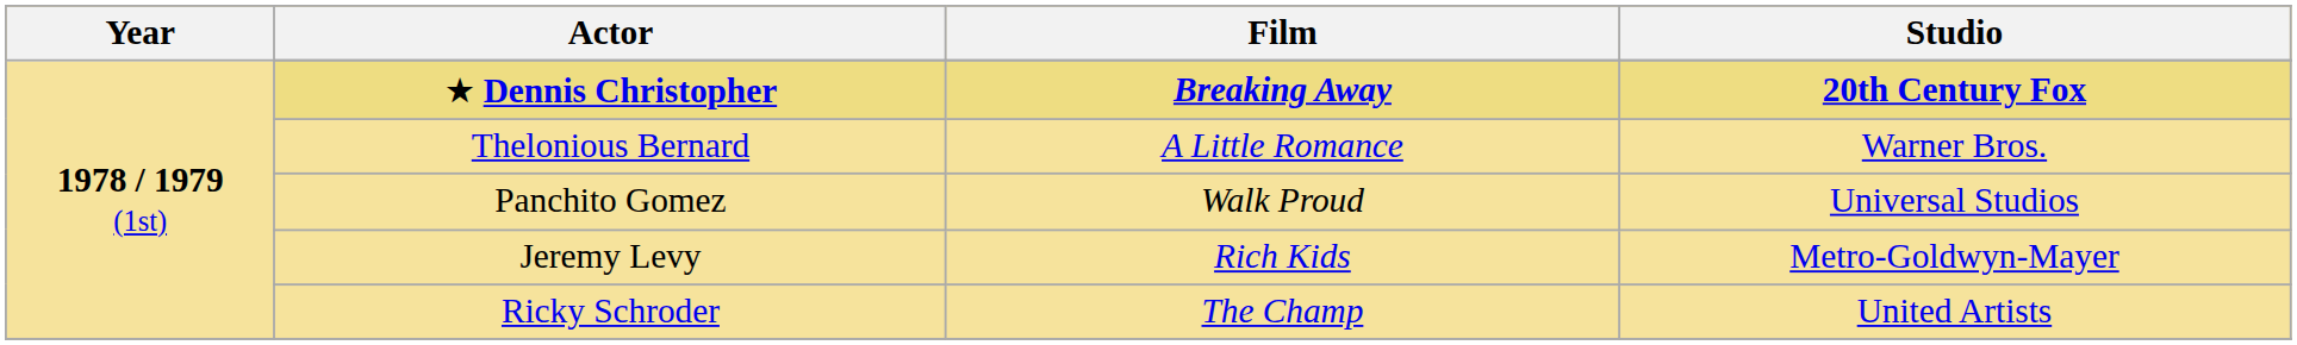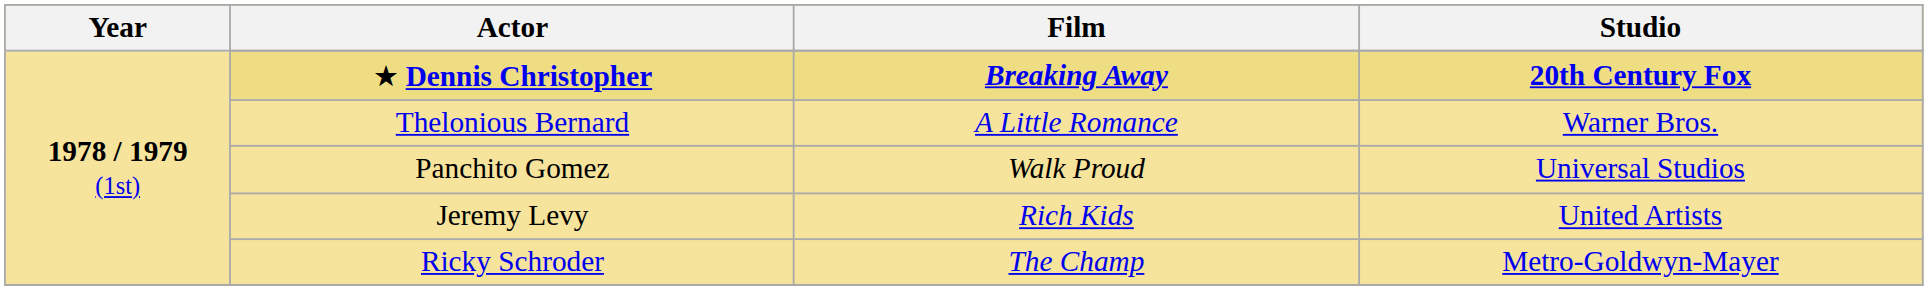 <table class="wikitable" rowspan=2 style="text-align: center; background: #f6e39c">
 <tr bgcolor="#f6e39c">
 <th width="8%">Year</th>
 <th width="20%">Actor</th>
 <th width="20%">Film</th>
 <th width="20%">Studio</th>
 </tr>
 <tr>
 <td rowspan=6 style="text-align:center"><strong>1978 / 1979</strong><br><small><a href='#'>(1st)</a></small></td>
 </tr>
 <tr style="background:#EEDD82">
 <td>★ <strong><a href='#'>Dennis Christopher</a></strong></td>
 <td><strong><em><a href='#'>Breaking Away</a></em></strong></td>
 <td><strong><a href='#'>20th Century Fox</a></strong></td>
 </tr>
 <tr>
 <td><a href='#'>Thelonious Bernard</a></td>
 <td><em><a href='#'>A Little Romance</a></em></td>
 <td><a href='#'>Warner Bros.</a></td>
 </tr>
 <tr>
 <td>Panchito Gomez</td>
 <td><em>Walk Proud</em></td>
 <td><a href='#'>Universal Studios</a></td>
 </tr>
 <tr>
 <td>Jeremy Levy</td>
 <td><em><a href='#'>Rich Kids</a></em></td>
-<td><a href='#'>Metro-Goldwyn-Mayer</a></td>
+<td><a href='#'>United Artists</a></td>
 </tr>
 <tr>
 <td><a href='#'>Ricky Schroder</a></td>
 <td><em><a href='#'>The Champ</a></em></td>
-<td><a href='#'>United Artists</a></td>
+<td><a href='#'>Metro-Goldwyn-Mayer</a></td>
 </tr>
 <tr>
 </tr>
 </table>
